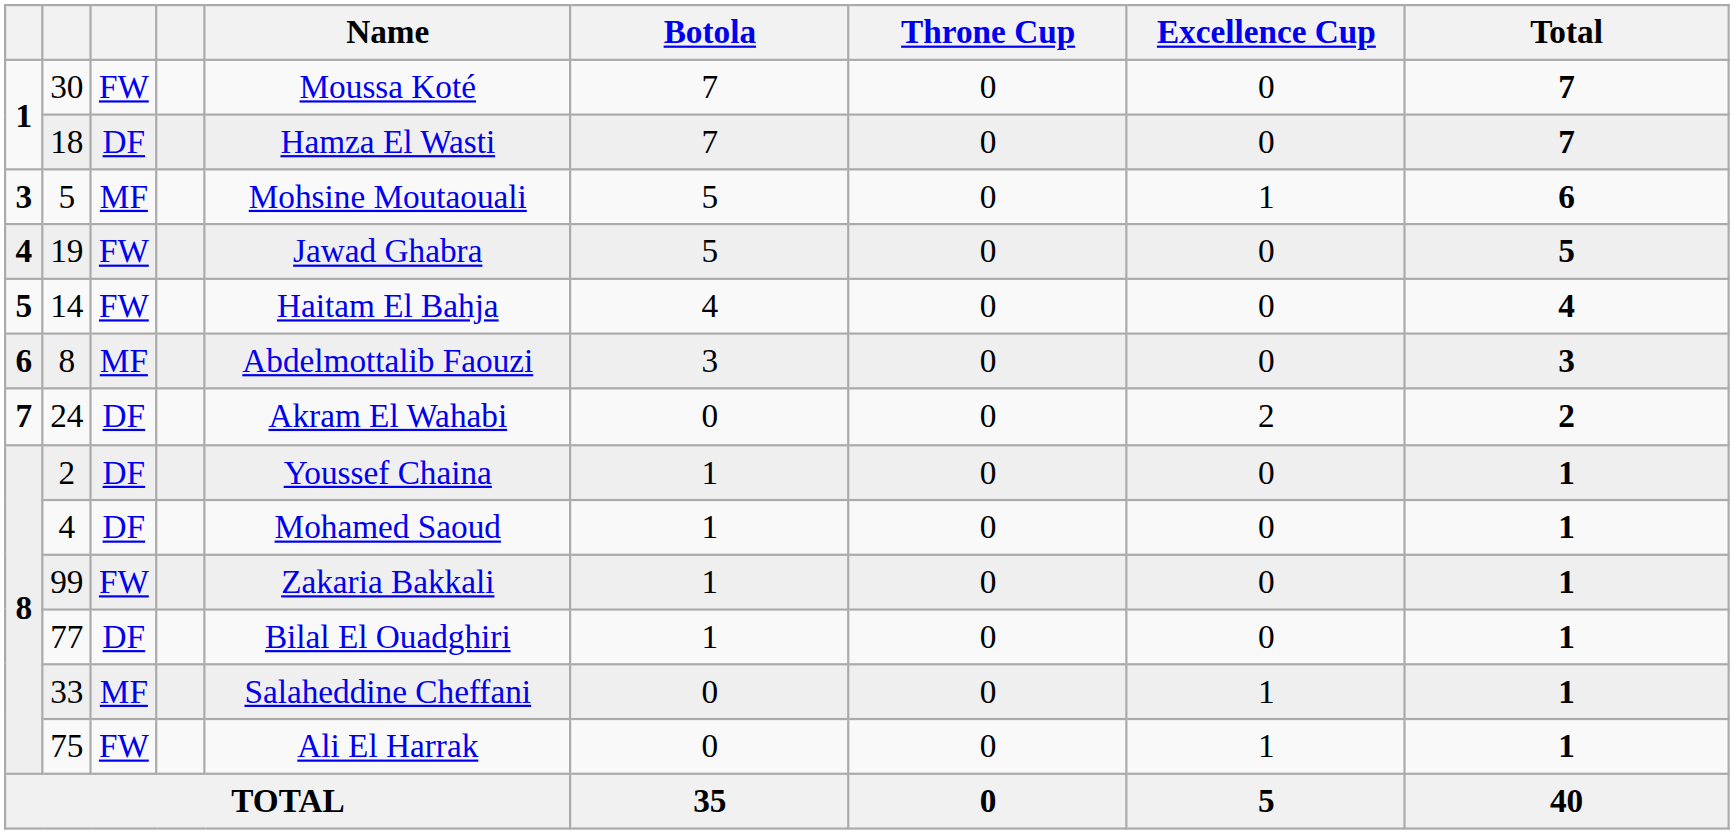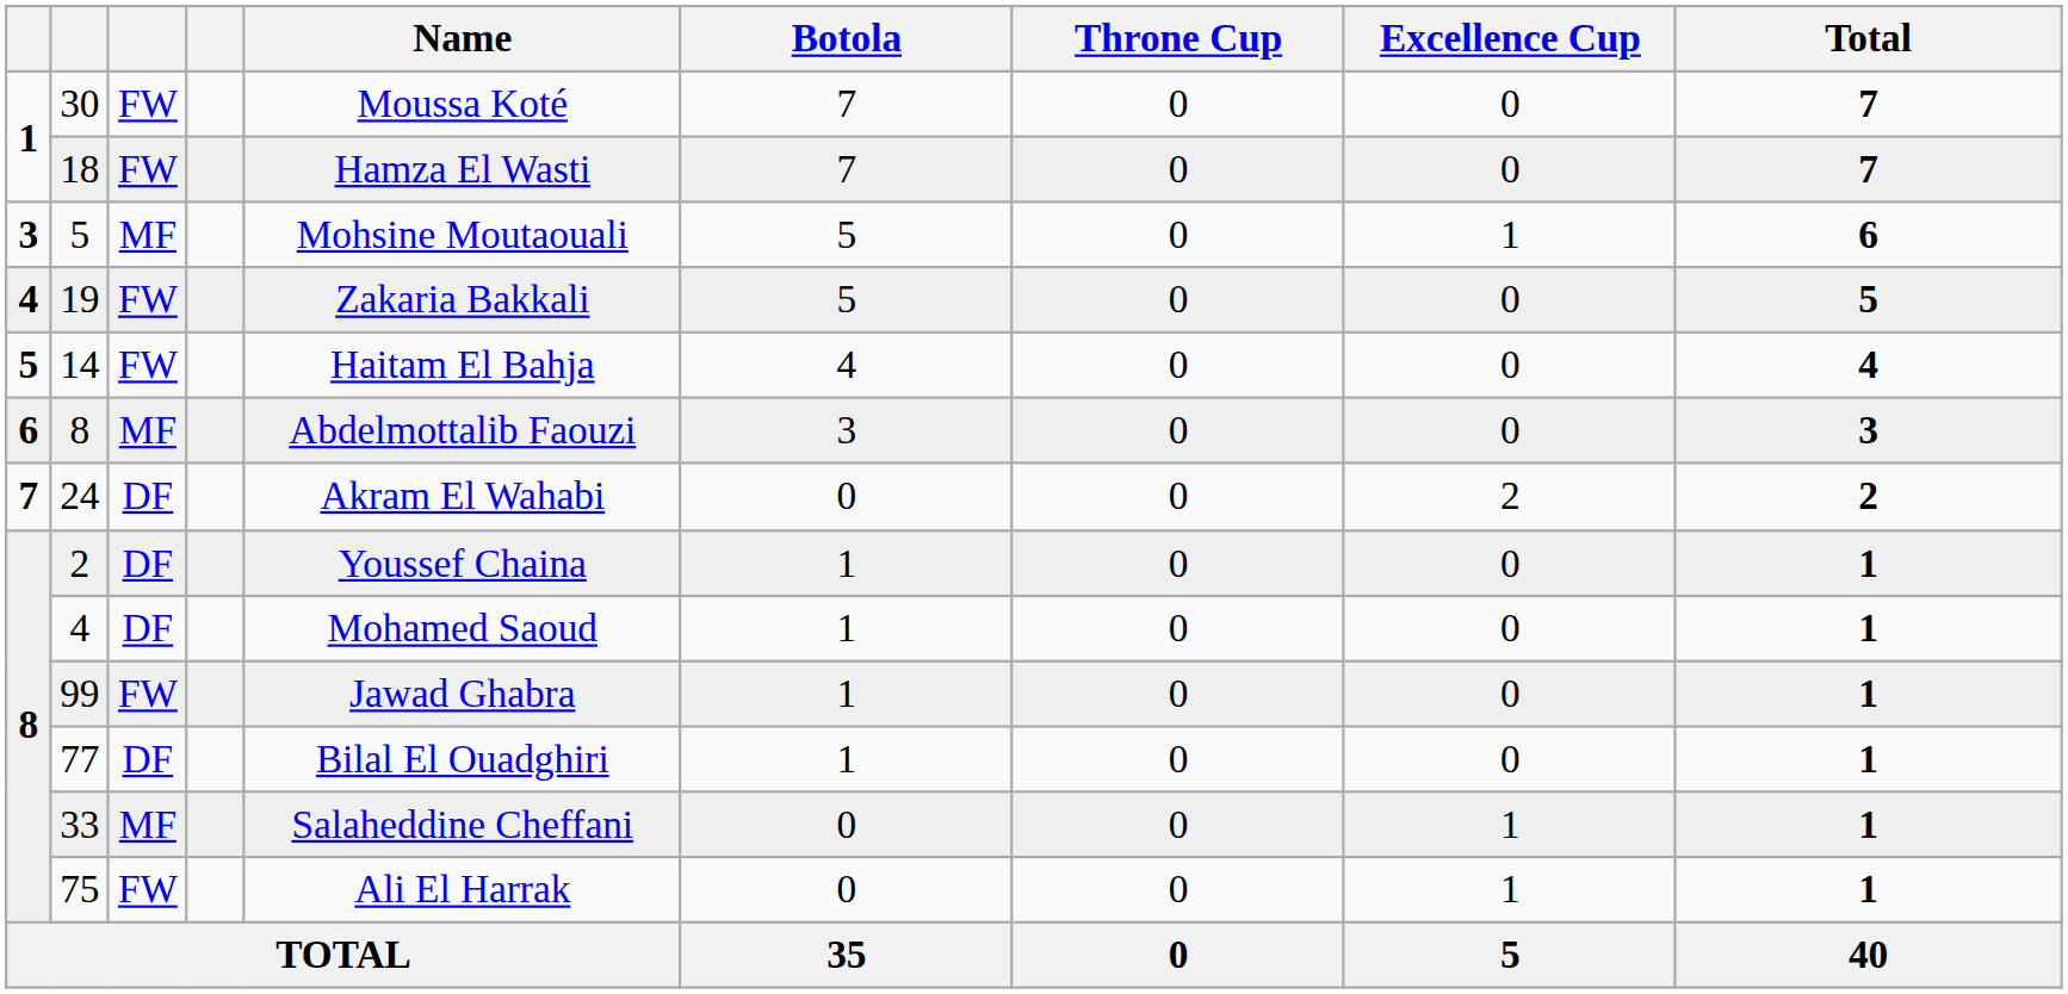 <table class="wikitable sortable" style="font-size: 95%; text-align: center;">
 <tr>
 <th width=10></th>
 <th width=15></th>
 <th width=15></th>
 <th width=15></th>
 <th width=160>Name</th>
 <th width=120><a href='#'>Botola</a></th>
 <th width=120><a href='#'>Throne Cup</a></th>
 <th width=120><a href='#'>Excellence Cup</a></th>
 <th width=140>Total</th>
 </tr>
 <tr>
 <td rowspan=2><strong>1</strong></td>
 <td>30</td>
 <td><a href='#'>FW</a></td>
 <td></td>
 <td><a href='#'>Moussa Koté</a></td>
 <td>7 </td>
 <td>0 </td>
 <td>0 </td>
 <td><strong>7</strong> </td>
 </tr>
 <tr bgcolor="#EFEFEF">
 <td>18</td>
-<td><a href='#'>DF</a></td>
+<td><a href='#'>FW</a></td>
 <td></td>
 <td><a href='#'>Hamza El Wasti</a></td>
 <td>7 </td>
 <td>0 </td>
 <td>0 </td>
 <td><strong>7</strong> </td>
 </tr>
 <tr>
 <td><strong>3</strong></td>
 <td>5</td>
 <td><a href='#'>MF</a></td>
 <td></td>
 <td><a href='#'>Mohsine Moutaouali</a></td>
 <td>5 </td>
 <td>0 </td>
 <td>1 </td>
 <td><strong>6</strong> </td>
 </tr>
 <tr bgcolor="#EFEFEF">
 <td><strong>4</strong></td>
 <td>19</td>
 <td><a href='#'>FW</a></td>
 <td></td>
-<td><a href='#'>Jawad Ghabra</a></td>
+<td><a href='#'>Zakaria Bakkali</a></td>
 <td>5 </td>
 <td>0 </td>
 <td>0 </td>
 <td><strong>5</strong> </td>
 </tr>
 <tr>
 <td><strong>5</strong></td>
 <td>14</td>
 <td><a href='#'>FW</a></td>
 <td></td>
 <td><a href='#'>Haitam El Bahja</a></td>
 <td>4 </td>
 <td>0 </td>
 <td>0 </td>
 <td><strong>4</strong> </td>
 </tr>
 <tr bgcolor="#EFEFEF">
 <td><strong>6</strong></td>
 <td>8</td>
 <td><a href='#'>MF</a></td>
 <td></td>
 <td><a href='#'>Abdelmottalib Faouzi</a></td>
 <td>3 </td>
 <td>0 </td>
 <td>0 </td>
 <td><strong>3</strong> </td>
 </tr>
 <tr>
 <td><strong>7</strong></td>
 <td>24</td>
 <td><a href='#'>DF</a></td>
 <td></td>
 <td><a href='#'>Akram El Wahabi</a></td>
 <td>0 </td>
 <td>0 </td>
 <td>2 </td>
 <td><strong>2</strong> </td>
 </tr>
 <tr bgcolor="#EFEFEF">
 <td rowspan=6><strong>8</strong></td>
 <td>2</td>
 <td><a href='#'>DF</a></td>
 <td></td>
 <td><a href='#'>Youssef Chaina</a></td>
 <td>1 </td>
 <td>0 </td>
 <td>0 </td>
 <td><strong>1</strong> </td>
 </tr>
 <tr>
 <td>4</td>
 <td><a href='#'>DF</a></td>
 <td></td>
 <td><a href='#'>Mohamed Saoud</a></td>
 <td>1 </td>
 <td>0 </td>
 <td>0 </td>
 <td><strong>1</strong> </td>
 </tr>
 <tr bgcolor="#EFEFEF">
 <td>99</td>
 <td><a href='#'>FW</a></td>
 <td></td>
-<td><a href='#'>Zakaria Bakkali</a></td>
+<td><a href='#'>Jawad Ghabra</a></td>
 <td>1 </td>
 <td>0 </td>
 <td>0 </td>
 <td><strong>1</strong> </td>
 </tr>
 <tr>
 <td>77</td>
 <td><a href='#'>DF</a></td>
 <td></td>
 <td><a href='#'>Bilal El Ouadghiri</a></td>
 <td>1 </td>
 <td>0 </td>
 <td>0 </td>
 <td><strong>1</strong> </td>
 </tr>
 <tr bgcolor="#EFEFEF">
 <td>33</td>
 <td><a href='#'>MF</a></td>
 <td></td>
 <td><a href='#'>Salaheddine Cheffani</a></td>
 <td>0 </td>
 <td>0 </td>
 <td>1 </td>
 <td><strong>1</strong> </td>
 </tr>
 <tr>
 <td>75</td>
 <td><a href='#'>FW</a></td>
 <td></td>
 <td><a href='#'>Ali El Harrak</a></td>
 <td>0 </td>
 <td>0 </td>
 <td>1 </td>
 <td><strong>1</strong> </td>
 </tr>
 <tr bgcolor="F1F1F1" >
 <td colspan=5><strong>TOTAL</strong></td>
 <td><strong>35</strong> </td>
 <td><strong>0</strong> </td>
 <td><strong>5</strong> </td>
 <td><strong>40</strong> </td>
 </tr>
 </table>
